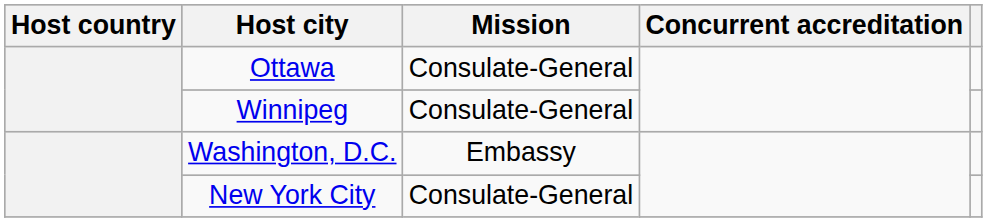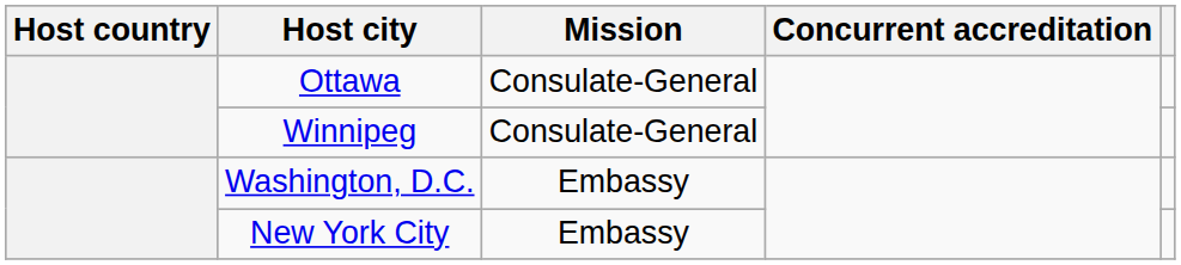 <table class="wikitable plainrowheaders" style="text-align:center;">
 <tr>
 <th scope="col">Host country</th>
 <th scope="col">Host city</th>
 <th scope="col">Mission</th>
 <th scope="col">Concurrent accreditation</th>
 <th scope="col"></th>
 </tr>
 <tr>
 <th scope="row" rowspan="2"></th>
 <td><a href='#'>Ottawa</a></td>
 <td>Consulate-General</td>
 <td rowspan="2"></td>
 <td></td>
 </tr>
 <tr>
 <td><a href='#'>Winnipeg</a></td>
 <td>Consulate-General</td>
 <td></td>
 </tr>
 <tr>
 <th scope="row" rowspan="2"></th>
 <td><a href='#'>Washington, D.C.</a></td>
 <td>Embassy</td>
 <td rowspan="2"></td>
 <td></td>
 </tr>
 <tr>
 <td><a href='#'>New York City</a></td>
-<td>Consulate-General</td>
+<td>Embassy</td>
 <td></td>
 </tr>
 </table>
